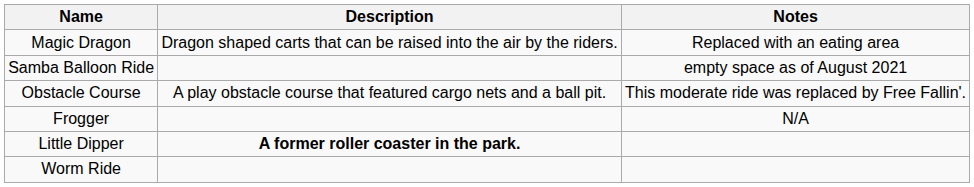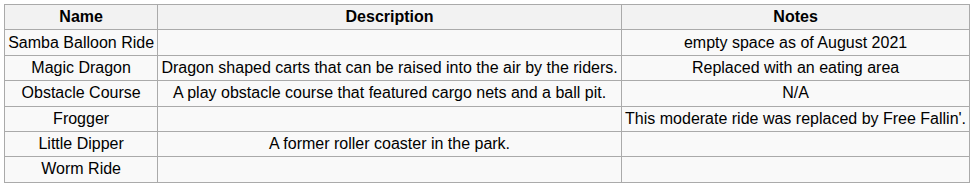 <table class="wikitable" style="text-align:center;">
 <tr>
 <th>Name</th>
 <th>Description</th>
 <th>Notes</th>
 </tr>
 <tr>
+<td>Samba Balloon Ride</td>
+<td></td>
+<td>empty space as of August 2021</td>
+</tr>
+<tr>
 <td>Magic Dragon</td>
 <td>Dragon shaped carts that can be raised into the air by the riders.</td>
 <td>Replaced with an eating area</td>
 </tr>
 <tr>
-<td>Samba Balloon Ride</td>
-<td></td>
-<td>empty space as of August 2021</td>
-</tr>
-<tr>
 <td>Obstacle Course</td>
 <td>A play obstacle course that featured cargo nets and a ball pit.</td>
-<td>This moderate ride was replaced by Free Fallin'.</td>
+<td>N/A</td>
 </tr>
 <tr>
 <td>Frogger</td>
 <td></td>
-<td>N/A</td>
+<td>This moderate ride was replaced by Free Fallin'.</td>
 </tr>
 <tr>
 <td>Little Dipper</td>
-<td><strong>A former roller coaster in the park.</strong></td>
+<td>A former roller coaster in the park.</td>
 <td></td>
 </tr>
 <tr>
 <td>Worm Ride</td>
 <td></td>
 <td></td>
 </tr>
 <tr>
 </tr>
 </table>
